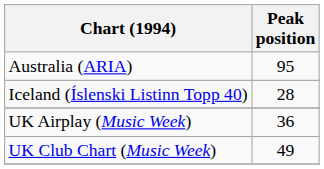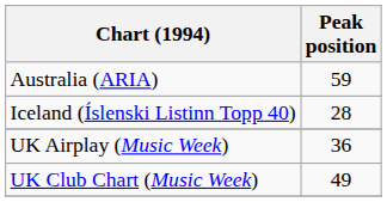 <table class="wikitable sortable">
 <tr>
 <th>Chart (1994)</th>
 <th>Peak<br>position</th>
 </tr>
 <tr>
 <td>Australia (<a href='#'>ARIA</a>)</td>
-<td align="center">95</td>
+<td align="center">59</td>
 </tr>
 <tr>
 </tr>
 <tr>
 </tr>
 <tr>
 <td>Iceland (<a href='#'>Íslenski Listinn Topp 40</a>)</td>
 <td align="center">28</td>
 </tr>
 <tr>
 </tr>
 <tr>
 </tr>
 <tr>
 </tr>
 <tr>
 </tr>
 <tr>
 </tr>
 <tr>
 </tr>
 <tr>
 <td>UK Airplay (<em><a href='#'>Music Week</a></em>)</td>
 <td align="center">36</td>
 </tr>
 <tr>
 <td><a href='#'>UK Club Chart</a> (<em><a href='#'>Music Week</a></em>)</td>
 <td align="center">49</td>
 </tr>
 <tr>
 </tr>
 <tr>
 </tr>
 <tr>
 </tr>
 <tr>
 </tr>
 <tr>
 </tr>
 </table>
